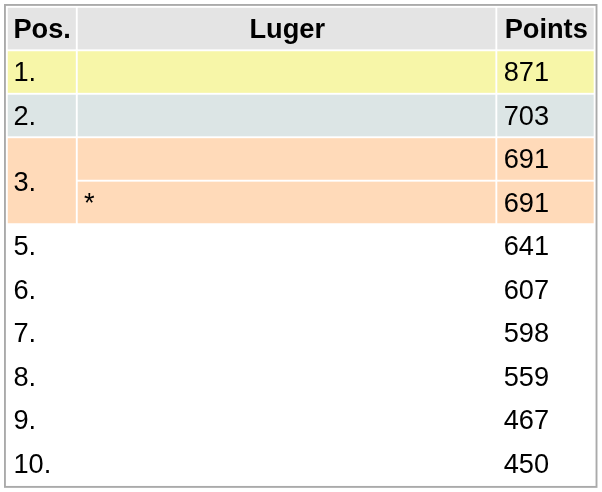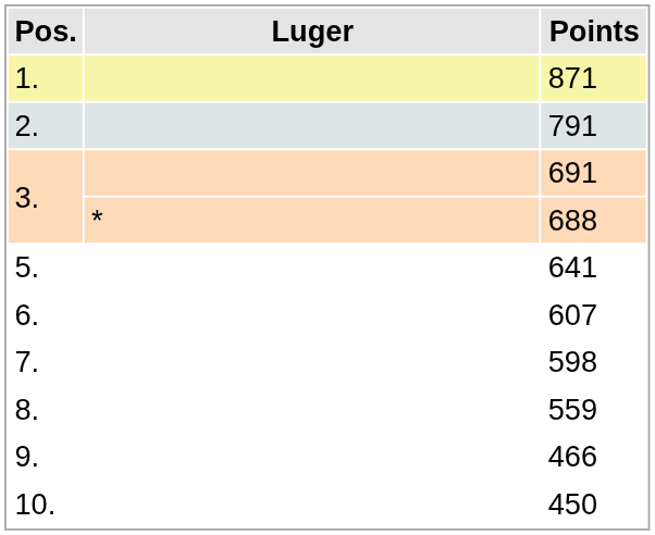 <table cellspacing="1" cellpadding="3" style="border:1px solid #aaa; font-size:90%;">
 <tr style="background:#e4e4e4;">
 <th style="width:10px;">Pos.</th>
 <th style="width:215px;">Luger</th>
 <th style="width:45px;">Points</th>
 </tr>
 <tr style="background:#f7f6a8;">
 <td>1.</td>
 <td align="left"><strong></strong></td>
 <td>871</td>
 </tr>
 <tr style="background:#dce5e5;">
 <td>2.</td>
 <td align="left"></td>
-<td>703</td>
+<td>791</td>
 </tr>
 <tr style="background:#ffdab9;">
 <td rowspan=2>3.</td>
 <td align="left"></td>
 <td>691</td>
 </tr>
 <tr style="background:#ffdab9;">
 <td align="left">*</td>
-<td>691</td>
+<td>688</td>
 </tr>
 <tr>
 <td>5.</td>
 <td align="left"></td>
 <td>641</td>
 </tr>
 <tr>
 <td>6.</td>
 <td align="left"></td>
 <td>607</td>
 </tr>
 <tr>
 <td>7.</td>
 <td align="left"></td>
 <td>598</td>
 </tr>
 <tr>
 <td>8.</td>
 <td align="left"></td>
 <td>559</td>
 </tr>
 <tr>
 <td>9.</td>
 <td align="left"></td>
-<td>467</td>
+<td>466</td>
 </tr>
 <tr>
 <td>10.</td>
 <td align="left"></td>
 <td>450</td>
 </tr>
 </table>
